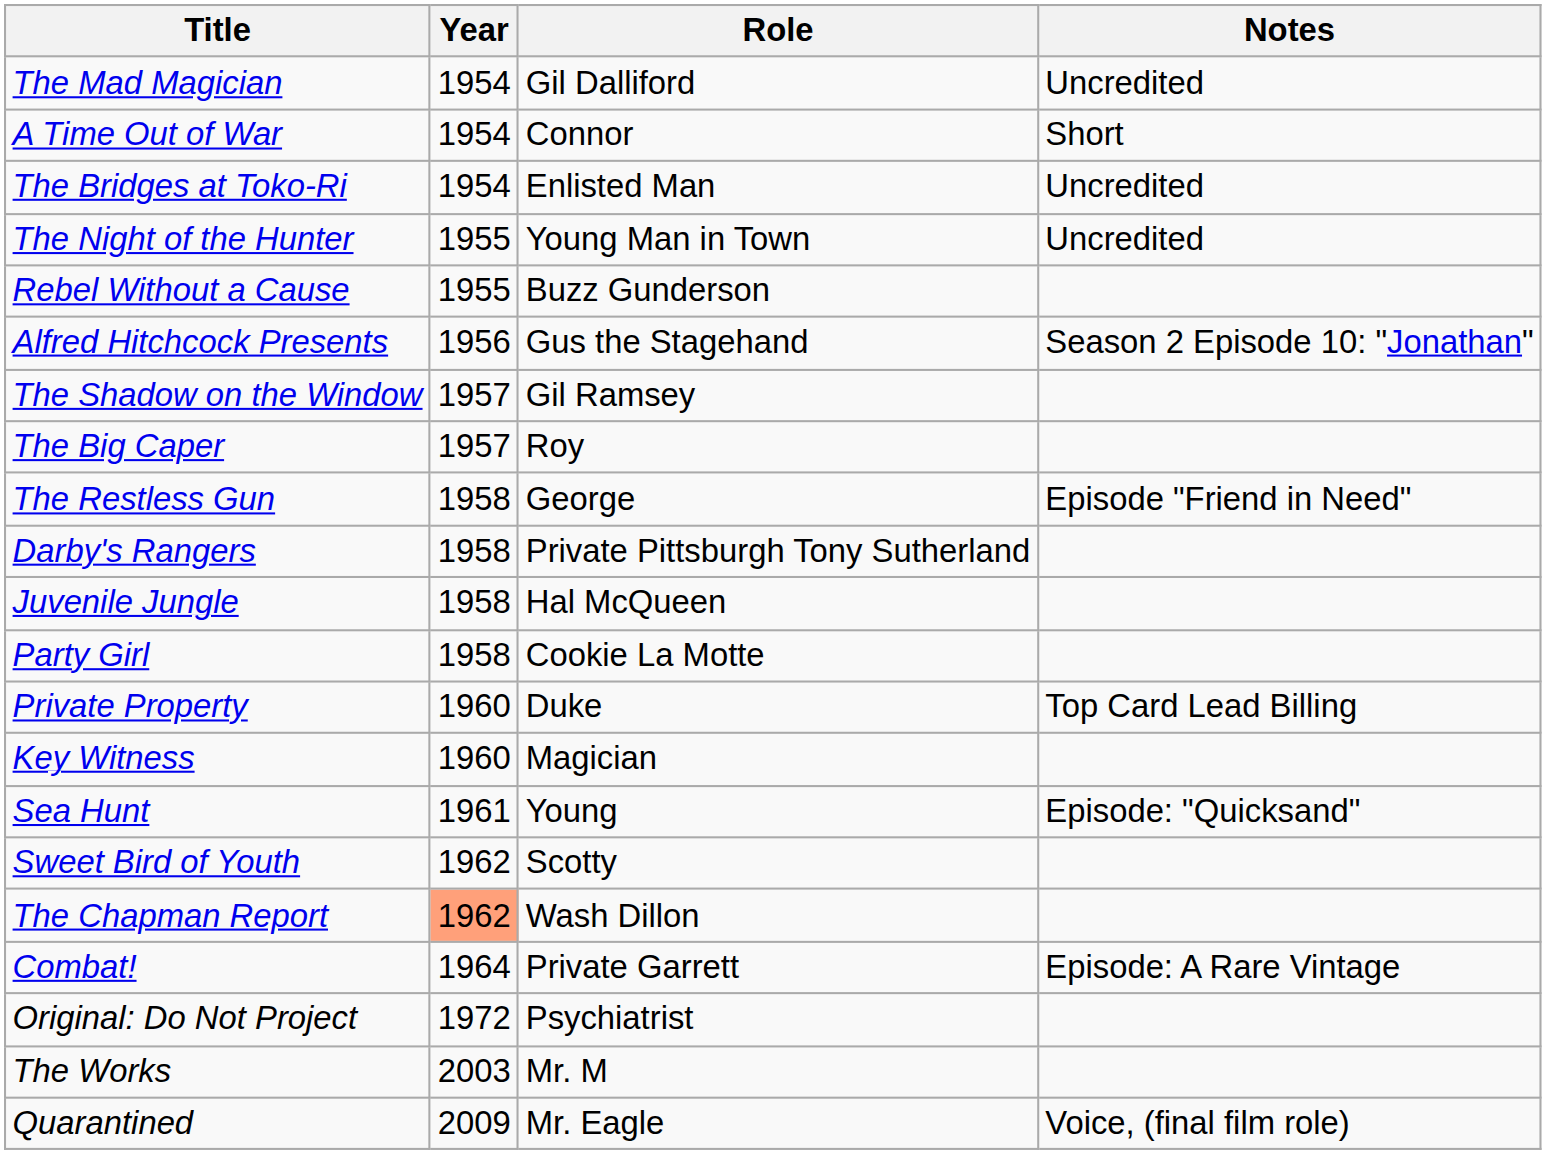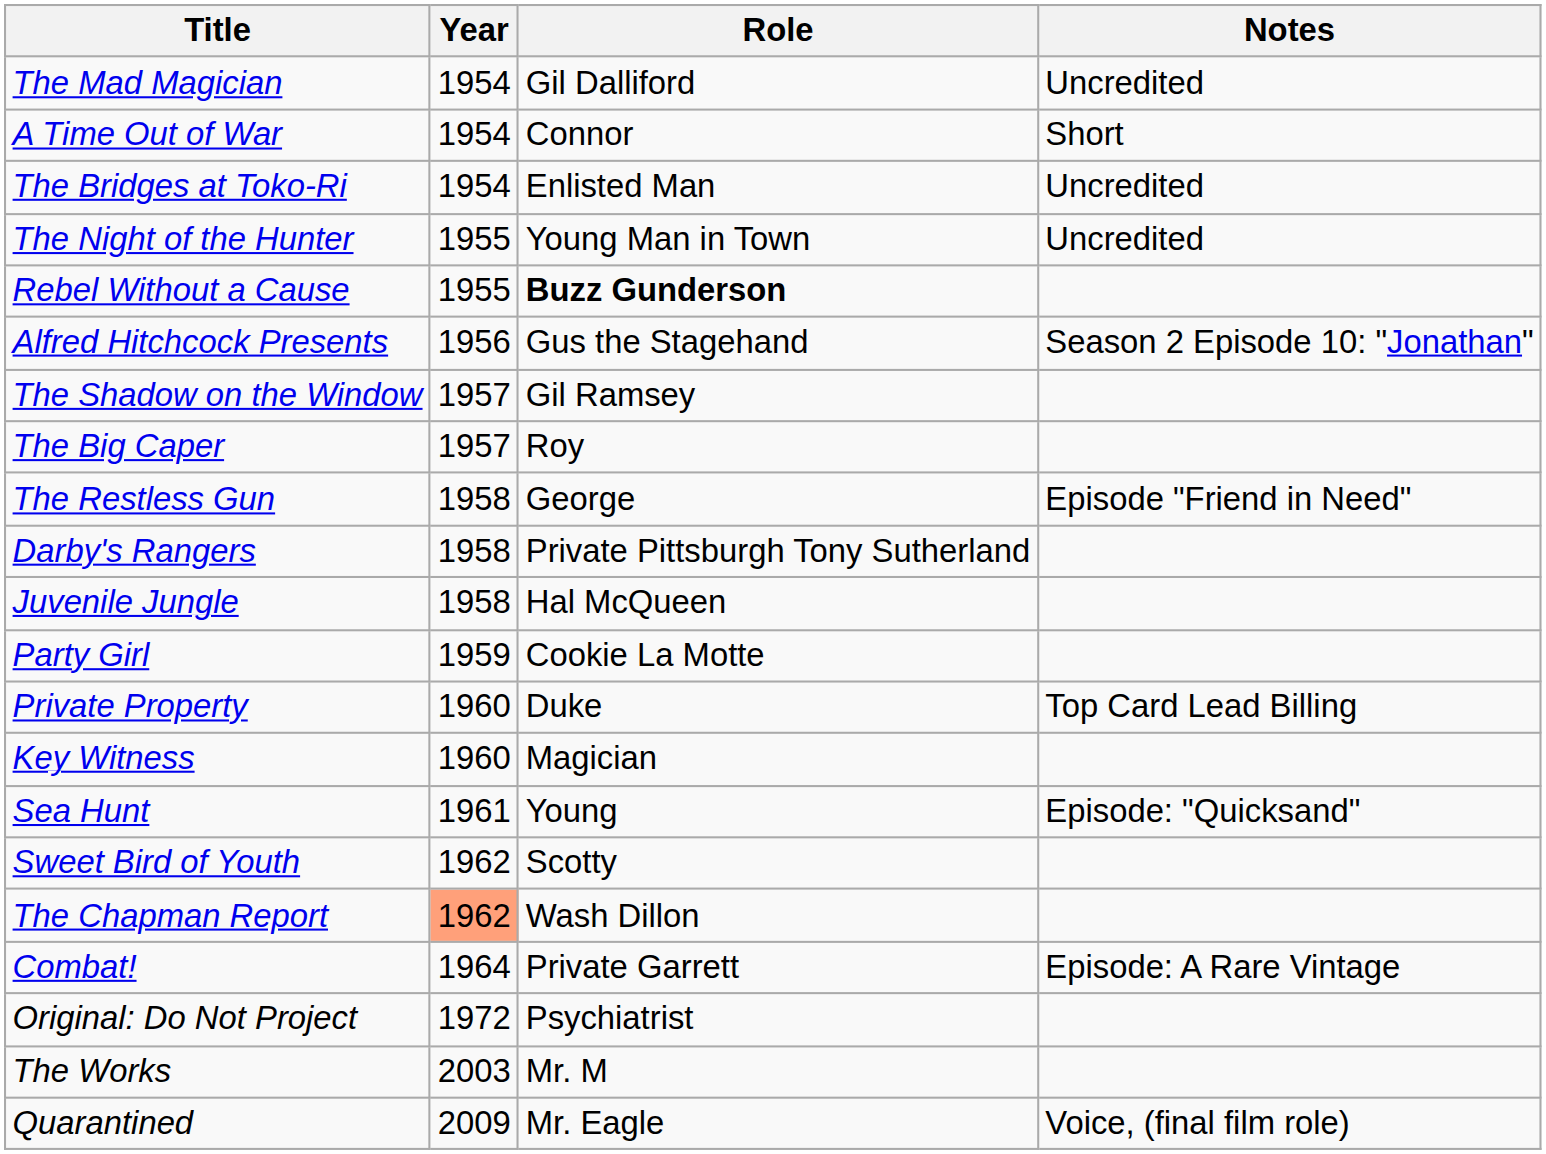 <table class="wikitable sortable">
 <tr>
 <th>Title</th>
 <th>Year</th>
 <th>Role</th>
 <th>Notes</th>
 </tr>
 <tr>
 <td><em><a href='#'>The Mad Magician</a></em></td>
 <td>1954</td>
 <td>Gil Dalliford</td>
 <td>Uncredited</td>
 </tr>
 <tr>
 <td><em><a href='#'>A Time Out of War</a></em></td>
 <td>1954</td>
 <td>Connor</td>
 <td>Short</td>
 </tr>
 <tr>
 <td><em><a href='#'>The Bridges at Toko-Ri</a></em></td>
 <td>1954</td>
 <td>Enlisted Man</td>
 <td>Uncredited</td>
 </tr>
 <tr>
 <td><em><a href='#'>The Night of the Hunter</a></em></td>
 <td>1955</td>
 <td>Young Man in Town</td>
 <td>Uncredited</td>
 </tr>
 <tr>
 <td><em><a href='#'>Rebel Without a Cause</a></em></td>
 <td>1955</td>
-<td>Buzz Gunderson</td>
+<td><strong>Buzz Gunderson</strong></td>
 <td></td>
 </tr>
 <tr>
 <td><em><a href='#'>Alfred Hitchcock Presents</a></em></td>
 <td>1956</td>
 <td>Gus the Stagehand</td>
 <td>Season 2 Episode 10: "<a href='#'>Jonathan</a>"</td>
 </tr>
 <tr>
 <td><em><a href='#'>The Shadow on the Window</a></em></td>
 <td>1957</td>
 <td>Gil Ramsey</td>
 <td></td>
 </tr>
 <tr>
 <td><em><a href='#'>The Big Caper</a></em></td>
 <td>1957</td>
 <td>Roy</td>
 <td></td>
 </tr>
 <tr>
 <td><em><a href='#'>The Restless Gun</a></em></td>
 <td>1958</td>
 <td>George</td>
 <td>Episode "Friend in Need"</td>
 </tr>
 <tr>
 <td><em><a href='#'>Darby's Rangers</a></em></td>
 <td>1958</td>
 <td>Private Pittsburgh Tony Sutherland</td>
 <td></td>
 </tr>
 <tr>
 <td><em><a href='#'>Juvenile Jungle</a></em></td>
 <td>1958</td>
 <td>Hal McQueen</td>
 <td></td>
 </tr>
 <tr>
 <td><em><a href='#'>Party Girl</a></em></td>
-<td>1958</td>
+<td>1959</td>
 <td>Cookie La Motte</td>
 <td></td>
 </tr>
 <tr u>
 <td><em><a href='#'>Private Property</a></em></td>
 <td>1960</td>
 <td>Duke</td>
 <td>Top Card Lead Billing</td>
 </tr>
 <tr>
 <td><em><a href='#'>Key Witness</a></em></td>
 <td>1960</td>
 <td>Magician</td>
 <td></td>
 </tr>
 <tr>
 <td><em><a href='#'>Sea Hunt</a></em></td>
 <td>1961</td>
 <td>Young</td>
 <td>Episode: "Quicksand"</td>
 </tr>
 <tr>
 <td><em><a href='#'>Sweet Bird of Youth</a></em></td>
 <td>1962</td>
 <td>Scotty</td>
 <td></td>
 </tr>
 <tr>
 <td><em><a href='#'>The Chapman Report</a></em></td>
 <td style="background: lightsalmon;">1962</td>
 <td>Wash Dillon</td>
 <td></td>
 </tr>
 <tr>
 <td><em><a href='#'>Combat!</a></em></td>
 <td>1964</td>
 <td>Private Garrett</td>
 <td>Episode: A Rare Vintage</td>
 </tr>
 <tr>
 <td><em>Original: Do Not Project</em></td>
 <td>1972</td>
 <td>Psychiatrist</td>
 <td></td>
 </tr>
 <tr>
 <td><em>The Works</em></td>
 <td>2003</td>
 <td>Mr. M</td>
 <td></td>
 </tr>
 <tr>
 <td><em>Quarantined</em></td>
 <td>2009</td>
 <td>Mr. Eagle</td>
 <td>Voice, (final film role)</td>
 </tr>
 </table>
